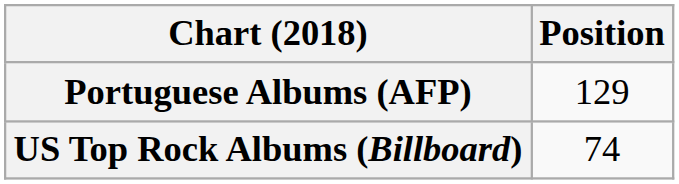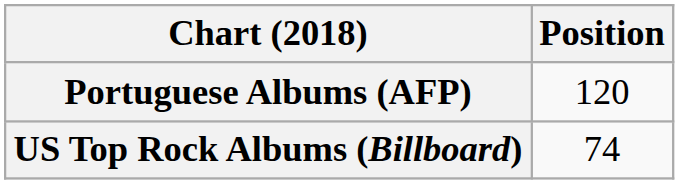 <table class="wikitable sortable plainrowheaders" style="text-align:center">
 <tr>
 <th scope="col">Chart (2018)</th>
 <th scope="col">Position</th>
 </tr>
 <tr>
 <th scope="row">Portuguese Albums (AFP)</th>
-<td style="text-align:center;">129</td>
+<td style="text-align:center;">120</td>
 </tr>
 <tr>
 <th scope="row">US Top Rock Albums (<em>Billboard</em>)</th>
 <td>74</td>
 </tr>
 </table>
